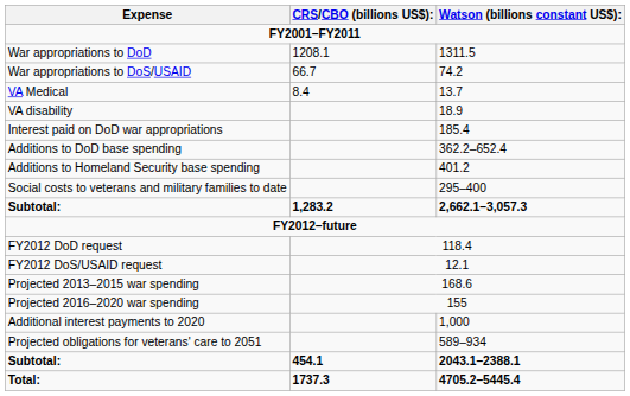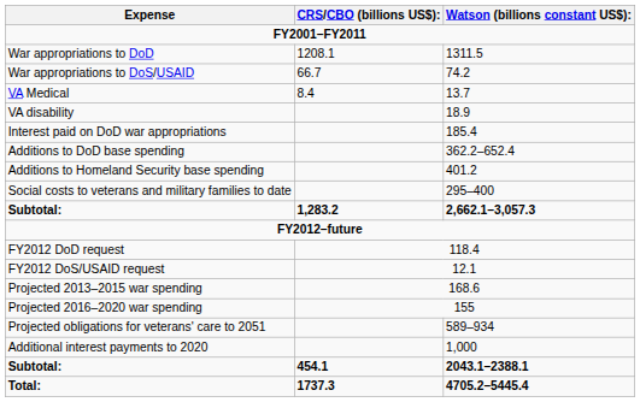 <table class="wikitable">
 <tr>
 <th>Expense</th>
 <th><a href='#'>CRS</a>/<a href='#'>CBO</a> (billions US$):</th>
 <th><strong><a href='#'>Watson</a> (billions <a href='#'>constant</a> US$):</strong></th>
 </tr>
 <tr>
 <td colspan="3" style="text-align: center;"><strong>FY2001–FY2011</strong></td>
 </tr>
 <tr>
 <td>War appropriations to <a href='#'>DoD</a></td>
 <td>1208.1</td>
 <td>1311.5</td>
 </tr>
 <tr>
 <td>War appropriations to <a href='#'>DoS</a>/<a href='#'>USAID</a></td>
 <td>66.7</td>
 <td>74.2</td>
 </tr>
 <tr>
 <td><a href='#'>VA</a> Medical</td>
 <td>8.4</td>
 <td>13.7</td>
 </tr>
 <tr>
 <td>VA disability</td>
 <td></td>
 <td>18.9</td>
 </tr>
 <tr>
 <td>Interest paid on DoD war appropriations</td>
 <td></td>
 <td>185.4</td>
 </tr>
 <tr>
 <td>Additions to DoD base spending</td>
 <td></td>
 <td>362.2–652.4</td>
 </tr>
 <tr>
 <td>Additions to Homeland Security base spending</td>
 <td></td>
 <td>401.2</td>
 </tr>
 <tr>
 <td>Social costs to veterans and military families to date</td>
 <td></td>
 <td>295–400</td>
 </tr>
 <tr>
 <td><strong>Subtotal:</strong></td>
 <td><strong>1,283.2</strong></td>
 <td><strong>2,662.1–3,057.3</strong></td>
 </tr>
 <tr>
 <td colspan="3" style="text-align: center;"><strong>FY2012–future</strong></td>
 </tr>
 <tr>
 <td>FY2012 DoD request</td>
 <td colspan="2" style="text-align: center;">118.4</td>
 </tr>
 <tr>
 <td>FY2012 DoS/USAID request</td>
 <td colspan="2" style="text-align: center;">12.1</td>
 </tr>
 <tr>
 <td>Projected 2013–2015 war spending</td>
 <td colspan="2" style="text-align: center;">168.6</td>
 </tr>
 <tr>
 <td>Projected 2016–2020 war spending</td>
 <td colspan="2" style="text-align: center;">155</td>
 </tr>
 <tr>
+<td>Projected obligations for veterans' care to 2051</td>
+<td></td>
+<td>589–934</td>
+</tr>
+<tr>
 <td>Additional interest payments to 2020</td>
 <td></td>
 <td>1,000</td>
-</tr>
-<tr>
-<td>Projected obligations for veterans' care to 2051</td>
-<td></td>
-<td>589–934</td>
 </tr>
 <tr>
 <td><strong>Subtotal:</strong></td>
 <td><strong>454.1</strong></td>
 <td><strong>2043.1–2388.1</strong></td>
 </tr>
 <tr>
 <td><strong>Total:</strong></td>
 <td><strong>1737.3</strong></td>
 <td><strong>4705.2–5445.4</strong></td>
 </tr>
 </table>
